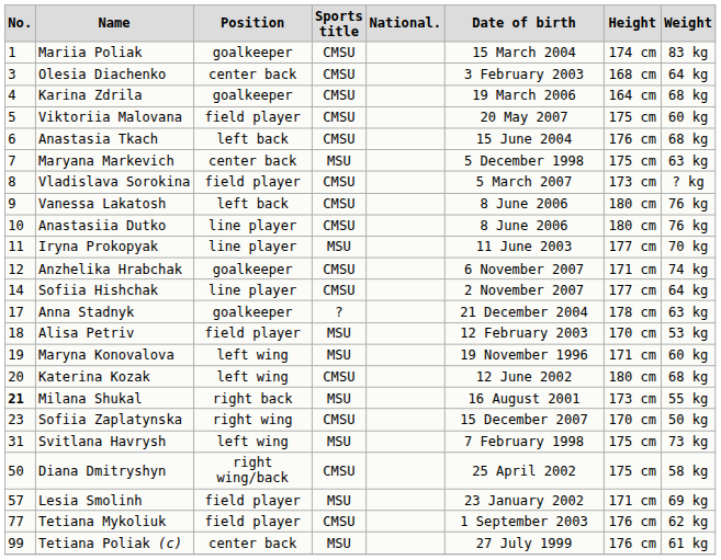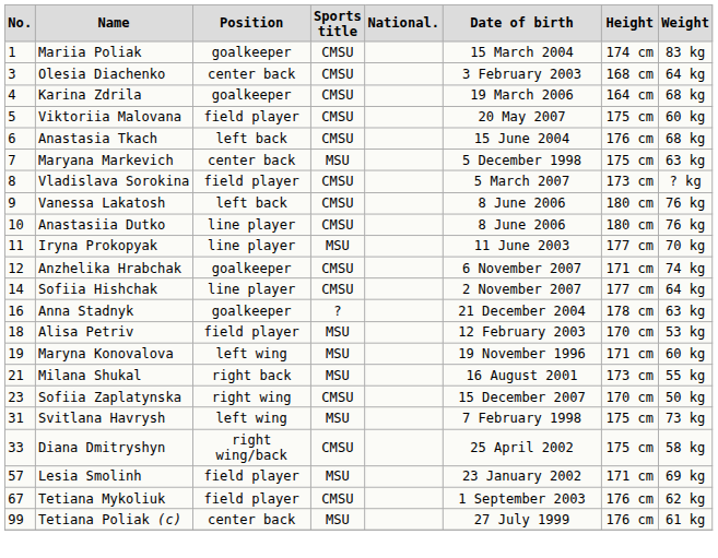 <table class="wikitable">
 <tr bgcolor=#cccccc>
 <th with=150px style="background:#DCDCDC">No.</th>
 <th with=150px style="background:#DCDCDC">Name</th>
 <th width=110px style="background:#DCDCDC">Position</th>
 <th width=25px style="background:#DCDCDC">Sports title</th>
 <th width=25px style="background:#DCDCDC">National.</th>
 <th width=150px style="background:#DCDCDC">Date of birth</th>
 <th width=50px style="background:#DCDCDC">Height</th>
 <th with=50px style="background:#DCDCDC">Weight</th>
 </tr>
 <tr bgcolor=#FBFBF7>
 <td>1</td>
 <td align=left>Mariia Poliak</td>
 <td align=center>goalkeeper</td>
 <td align=center>CMSU</td>
 <td align=center></td>
 <td align=center>15 March 2004</td>
 <td align=center>174 cm</td>
 <td align=center>83 kg</td>
 </tr>
 <tr bgcolor=#FBFBF7>
 <td>3</td>
 <td align=left>Olesia Diachenko</td>
 <td align=center>center back</td>
 <td align=center>CMSU</td>
 <td align=center></td>
 <td align=center>3 February 2003</td>
 <td align=center>168 cm</td>
 <td align=center>64 kg</td>
 </tr>
 <tr bgcolor=#FBFBF7>
 <td>4</td>
 <td align=left>Karina Zdrila</td>
 <td align=center>goalkeeper</td>
 <td align=center>CMSU</td>
 <td align=center></td>
 <td align=center>19 March 2006</td>
 <td align=center>164 cm</td>
 <td align=center>68 kg</td>
 </tr>
 <tr bgcolor=#FBFBF7>
 <td>5</td>
 <td align=left>Viktoriia Malovana</td>
 <td align=center>field player</td>
 <td align=center>CMSU</td>
 <td align=center></td>
 <td align=center>20 May 2007</td>
 <td align=center>175 cm</td>
 <td align=center>60 kg</td>
 </tr>
 <tr bgcolor=#FBFBF7>
 <td>6</td>
 <td align=left>Anastasia Tkach</td>
 <td align=center>left back</td>
 <td align=center>CMSU</td>
 <td align=center></td>
 <td align=center>15 June 2004</td>
 <td align=center>176 cm</td>
 <td align=center>68 kg</td>
 </tr>
 <tr bgcolor=#FBFBF7>
 <td>7</td>
 <td align=left>Maryana Markevich</td>
 <td align=center>center back</td>
 <td align=center>MSU</td>
 <td align=center></td>
 <td align=center>5 December 1998</td>
 <td align=center>175 cm</td>
 <td align=center>63 kg</td>
 </tr>
 <tr bgcolor=#FBFBF7>
 <td>8</td>
 <td align=left>Vladislava Sorokina</td>
 <td align=center>field player</td>
 <td align=center>CMSU</td>
 <td align=center></td>
 <td align=center>5 March 2007</td>
 <td align=center>173 cm</td>
 <td align=center>? kg</td>
 </tr>
 <tr bgcolor=#FBFBF7>
 <td>9</td>
 <td align=left>Vanessa Lakatosh</td>
 <td align=center>left back</td>
 <td align=center>CMSU</td>
 <td align=center></td>
 <td align=center>8 June 2006</td>
 <td align=center>180 cm</td>
 <td align=center>76 kg</td>
 </tr>
 <tr bgcolor=#FBFBF7>
 <td>10</td>
 <td align=left>Anastasiia Dutko</td>
 <td align=center>line player</td>
 <td align=center>CMSU</td>
 <td align=center></td>
 <td align=center>8 June 2006</td>
 <td align=center>180 cm</td>
 <td align=center>76 kg</td>
 </tr>
 <tr bgcolor=#FBFBF7>
 <td>11</td>
 <td align=left>Iryna Prokopyak</td>
 <td align=center>line player</td>
 <td align=center>MSU</td>
 <td align=center></td>
 <td align=center>11 June 2003</td>
 <td align=center>177 cm</td>
 <td align=center>70 kg</td>
 </tr>
 <tr bgcolor=#FBFBF7>
 <td>12</td>
 <td align=left>Anzhelika Hrabchak</td>
 <td align=center>goalkeeper</td>
 <td align=center>CMSU</td>
 <td align=center></td>
 <td align=center>6 November 2007</td>
 <td align=center>171 cm</td>
 <td align=center>74 kg</td>
 </tr>
 <tr bgcolor=#FBFBF7>
 <td>14</td>
 <td align=left>Sofiia Hishchak</td>
 <td align=center>line player</td>
 <td align=center>CMSU</td>
 <td align=center></td>
 <td align=center>2 November 2007</td>
 <td align=center>177 cm</td>
 <td align=center>64 kg</td>
 </tr>
 <tr bgcolor=#FBFBF7>
-<td>17</td>
+<td>16</td>
 <td align=left>Anna Stadnyk</td>
 <td align=center>goalkeeper</td>
 <td align=center>?</td>
 <td align=center></td>
 <td align=center>21 December 2004</td>
 <td align=center>178 cm</td>
 <td align=center>63 kg</td>
 </tr>
 <tr bgcolor=#FBFBF7>
 <td>18</td>
 <td align=left>Alisa Petriv</td>
 <td align=center>field player</td>
 <td align=center>MSU</td>
 <td align=center></td>
 <td align=center>12 February 2003</td>
 <td align=center>170 cm</td>
 <td align=center>53 kg</td>
 </tr>
 <tr bgcolor=#FBFBF7>
 <td>19</td>
 <td align=left>Maryna Konovalova</td>
 <td align=center>left wing</td>
 <td align=center>MSU</td>
 <td align=center></td>
 <td align=center>19 November 1996</td>
 <td align=center>171 cm</td>
 <td align=center>60 kg</td>
 </tr>
 <tr bgcolor=#FBFBF7>
-<td>20</td>
-<td align=left>Katerina Kozak</td>
-<td align=center>left wing</td>
-<td align=center>CMSU</td>
-<td align=center></td>
-<td align=center>12 June 2002</td>
-<td align=center>180 cm</td>
-<td align=center>68 kg</td>
-</tr>
-<tr bgcolor=#FBFBF7>
-<td><strong>21</strong></td>
+<td>21</td>
 <td align=left>Milana Shukal</td>
 <td align=center>right back</td>
 <td align=center>MSU</td>
 <td align=center></td>
 <td align=center>16 August 2001</td>
 <td align=center>173 cm</td>
 <td align=center>55 kg</td>
 </tr>
 <tr bgcolor=#FBFBF7>
 <td>23</td>
 <td align=left>Sofiia Zaplatynska</td>
 <td align=center>right wing</td>
 <td align=center>CMSU</td>
 <td align=center></td>
 <td align=center>15 December 2007</td>
 <td align=center>170 cm</td>
 <td align=center>50 kg</td>
 </tr>
 <tr bgcolor=#FBFBF7>
 <td>31</td>
 <td align=left>Svitlana Havrysh</td>
 <td align=center>left wing</td>
 <td align=center>MSU</td>
 <td align=center></td>
 <td align=center>7 February 1998</td>
 <td align=center>175 cm</td>
 <td align=center>73 kg</td>
 </tr>
 <tr bgcolor=#FBFBF7>
-<td>50</td>
+<td>33</td>
 <td align=left>Diana Dmitryshyn</td>
 <td align=center>right wing/back</td>
 <td align=center>CMSU</td>
 <td align=center></td>
 <td align=center>25 April 2002</td>
 <td align=center>175 cm</td>
 <td align=center>58 kg</td>
 </tr>
 <tr bgcolor=#FBFBF7>
 <td>57</td>
 <td align=left>Lesia Smolinh</td>
 <td align=center>field player</td>
 <td align=center>MSU</td>
 <td align=center></td>
 <td align=center>23 January 2002</td>
 <td align=center>171 cm</td>
 <td align=center>69 kg</td>
 </tr>
 <tr bgcolor=#FBFBF7>
-<td>77</td>
+<td>67</td>
 <td align=left>Tetiana Mykoliuk</td>
 <td align=center>field player</td>
 <td align=center>CMSU</td>
 <td align=center></td>
 <td align=center>1 September 2003</td>
 <td align=center>176 cm</td>
 <td align=center>62 kg</td>
 </tr>
 <tr bgcolor=#FBFBF7>
 <td>99</td>
 <td align=left>Tetiana Poliak  <em>(c)</em></td>
 <td align=center>center back</td>
 <td align=center>MSU</td>
 <td align=center></td>
 <td align=center>27 July 1999</td>
 <td align=center>176 cm</td>
 <td align=center>61 kg</td>
 </tr>
 <tr bgcolor=#FBFBF7>
 </tr>
 </table>
